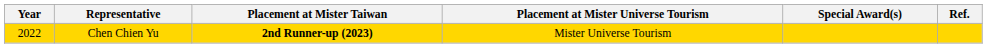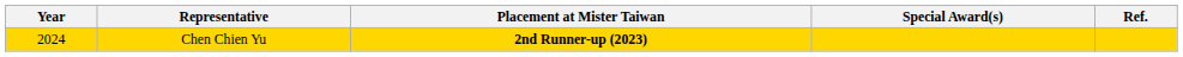 <table class="wikitable sortable" style="font-size: 85%;text-align:center"  width="90%">
 <tr>
 <th>Year</th>
 <th>Representative</th>
 <th>Placement at Mister Taiwan</th>
-<th>Placement at Mister Universe Tourism</th>
 <th>Special Award(s)</th>
 <th>Ref.</th>
 </tr>
 <tr bgcolor=gold>
-<td>2022</td>
+<td>2024</td>
 <td nowrap>Chen Chien Yu</td>
 <td nowrap><strong>2nd Runner-up (2023)</strong></td>
-<td nowrap>Mister Universe Tourism</td>
 <td style="background:;"></td>
 <td></td>
 </tr>
 </table>
